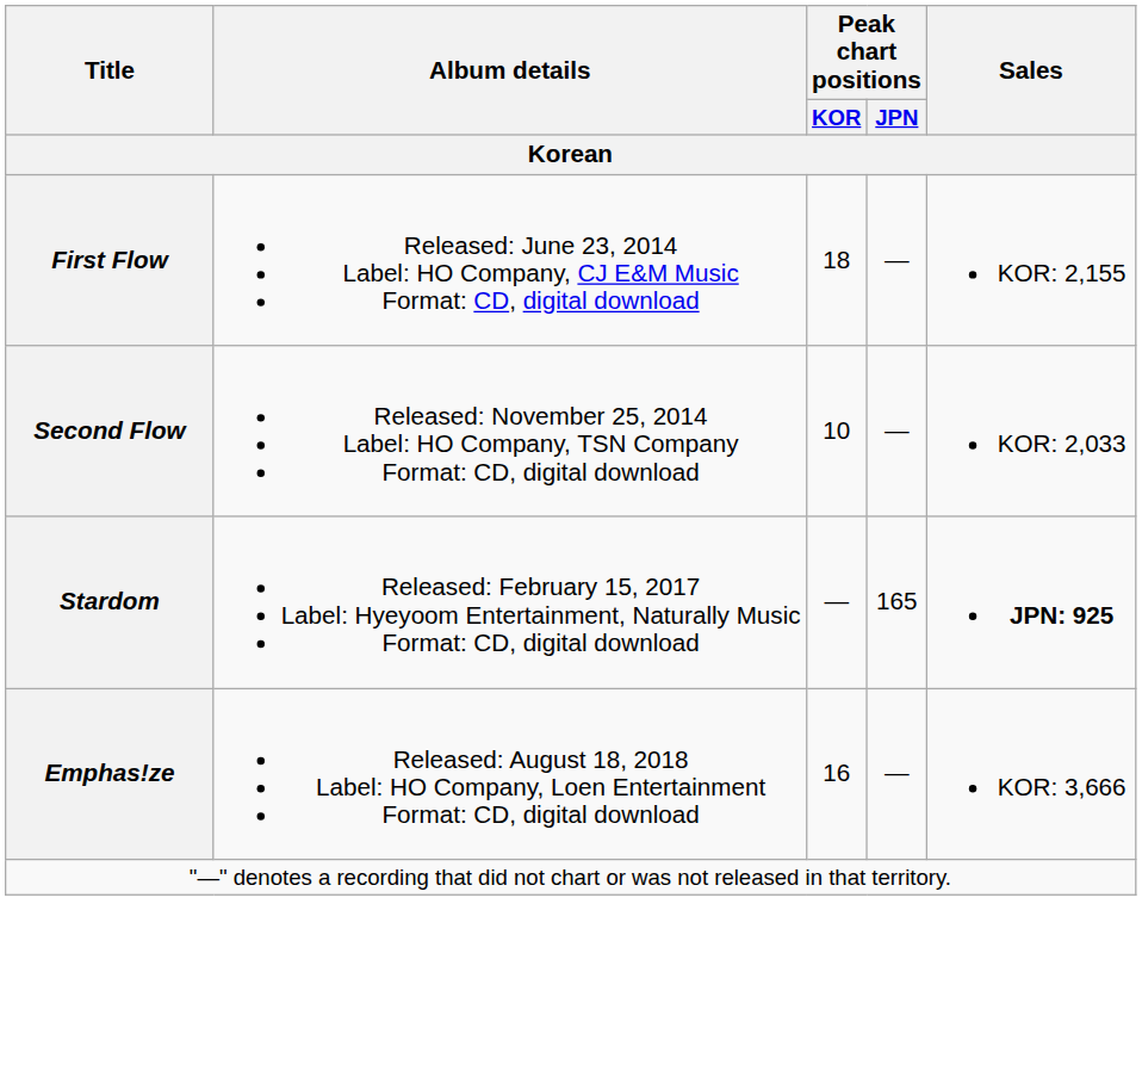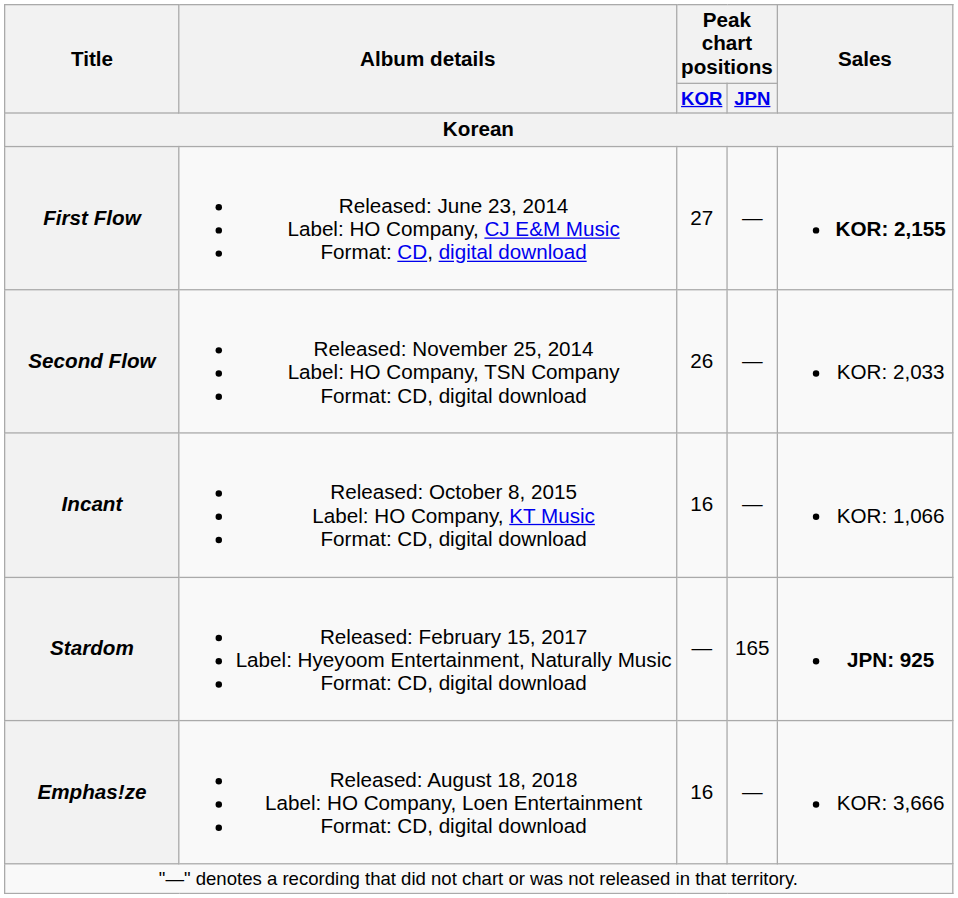 <table class="wikitable plainrowheaders" style="text-align:center;" border="1">
 <tr>
 <th scope="col" rowspan="2" style="width:8em;">Title</th>
 <th scope="col" rowspan="2">Album details</th>
 <th scope="col" colspan="2">Peak chart positions</th>
 <th scope="col" rowspan="2" style="width:8em;">Sales</th>
 </tr>
 <tr>
 <th scope="col" style="width:2.2em;font-size:90%;"><a href='#'>KOR</a><br></th>
 <th scope="col" style="width:2.2em;font-size:90%;"><a href='#'>JPN</a><br></th>
 </tr>
 <tr>
 <th colspan="5">Korean</th>
 </tr>
 <tr>
 <th scope="row"><em>First Flow</em></th>
 <td><br><ul><li>Released: June 23, 2014</li><li>Label: HO Company, <a href='#'>CJ E&M Music</a></li><li>Format: <a href='#'>CD</a>, <a href='#'>digital download</a></li></ul></td>
-<td>18</td>
+<td>27</td>
 <td>—</td>
-<td><br><ul><li>KOR: 2,155</li></ul></td>
+<td><strong><br><ul><li>KOR: 2,155</li></ul></strong></td>
 </tr>
 <tr>
 <th scope="row"><em>Second Flow</em></th>
 <td><br><ul><li>Released: November 25, 2014</li><li>Label: HO Company, TSN Company</li><li>Format: CD, digital download</li></ul></td>
-<td>10</td>
+<td>26</td>
 <td>—</td>
 <td><br><ul><li>KOR: 2,033</li></ul></td>
+</tr>
+<tr>
+<th scope="row"><em>Incant</em></th>
+<td><br><ul><li>Released: October 8, 2015</li><li>Label: HO Company, <a href='#'>KT Music</a></li><li>Format: CD, digital download</li></ul></td>
+<td>16</td>
+<td>—</td>
+<td><br><ul><li>KOR: 1,066</li></ul></td>
 </tr>
 <tr>
 <th scope="row"><em>Stardom</em></th>
 <td><br><ul><li>Released: February 15, 2017</li><li>Label: Hyeyoom Entertainment, Naturally Music</li><li>Format: CD, digital download</li></ul></td>
 <td>—</td>
 <td>165</td>
 <td><strong><br><ul><li>JPN: 925</li></ul></strong></td>
 </tr>
 <tr>
 <th scope="row"><em>Emphas!ze</em></th>
 <td><br><ul><li>Released: August 18, 2018</li><li>Label: HO Company, Loen Entertainment</li><li>Format: CD, digital download</li></ul></td>
 <td>16</td>
 <td>—</td>
 <td><br><ul><li>KOR: 3,666</li></ul></td>
 </tr>
 <tr>
 <td colspan="5" style="font-size:90%">"—" denotes a recording that did not chart or was not released in that territory.</td>
 </tr>
 </table>
